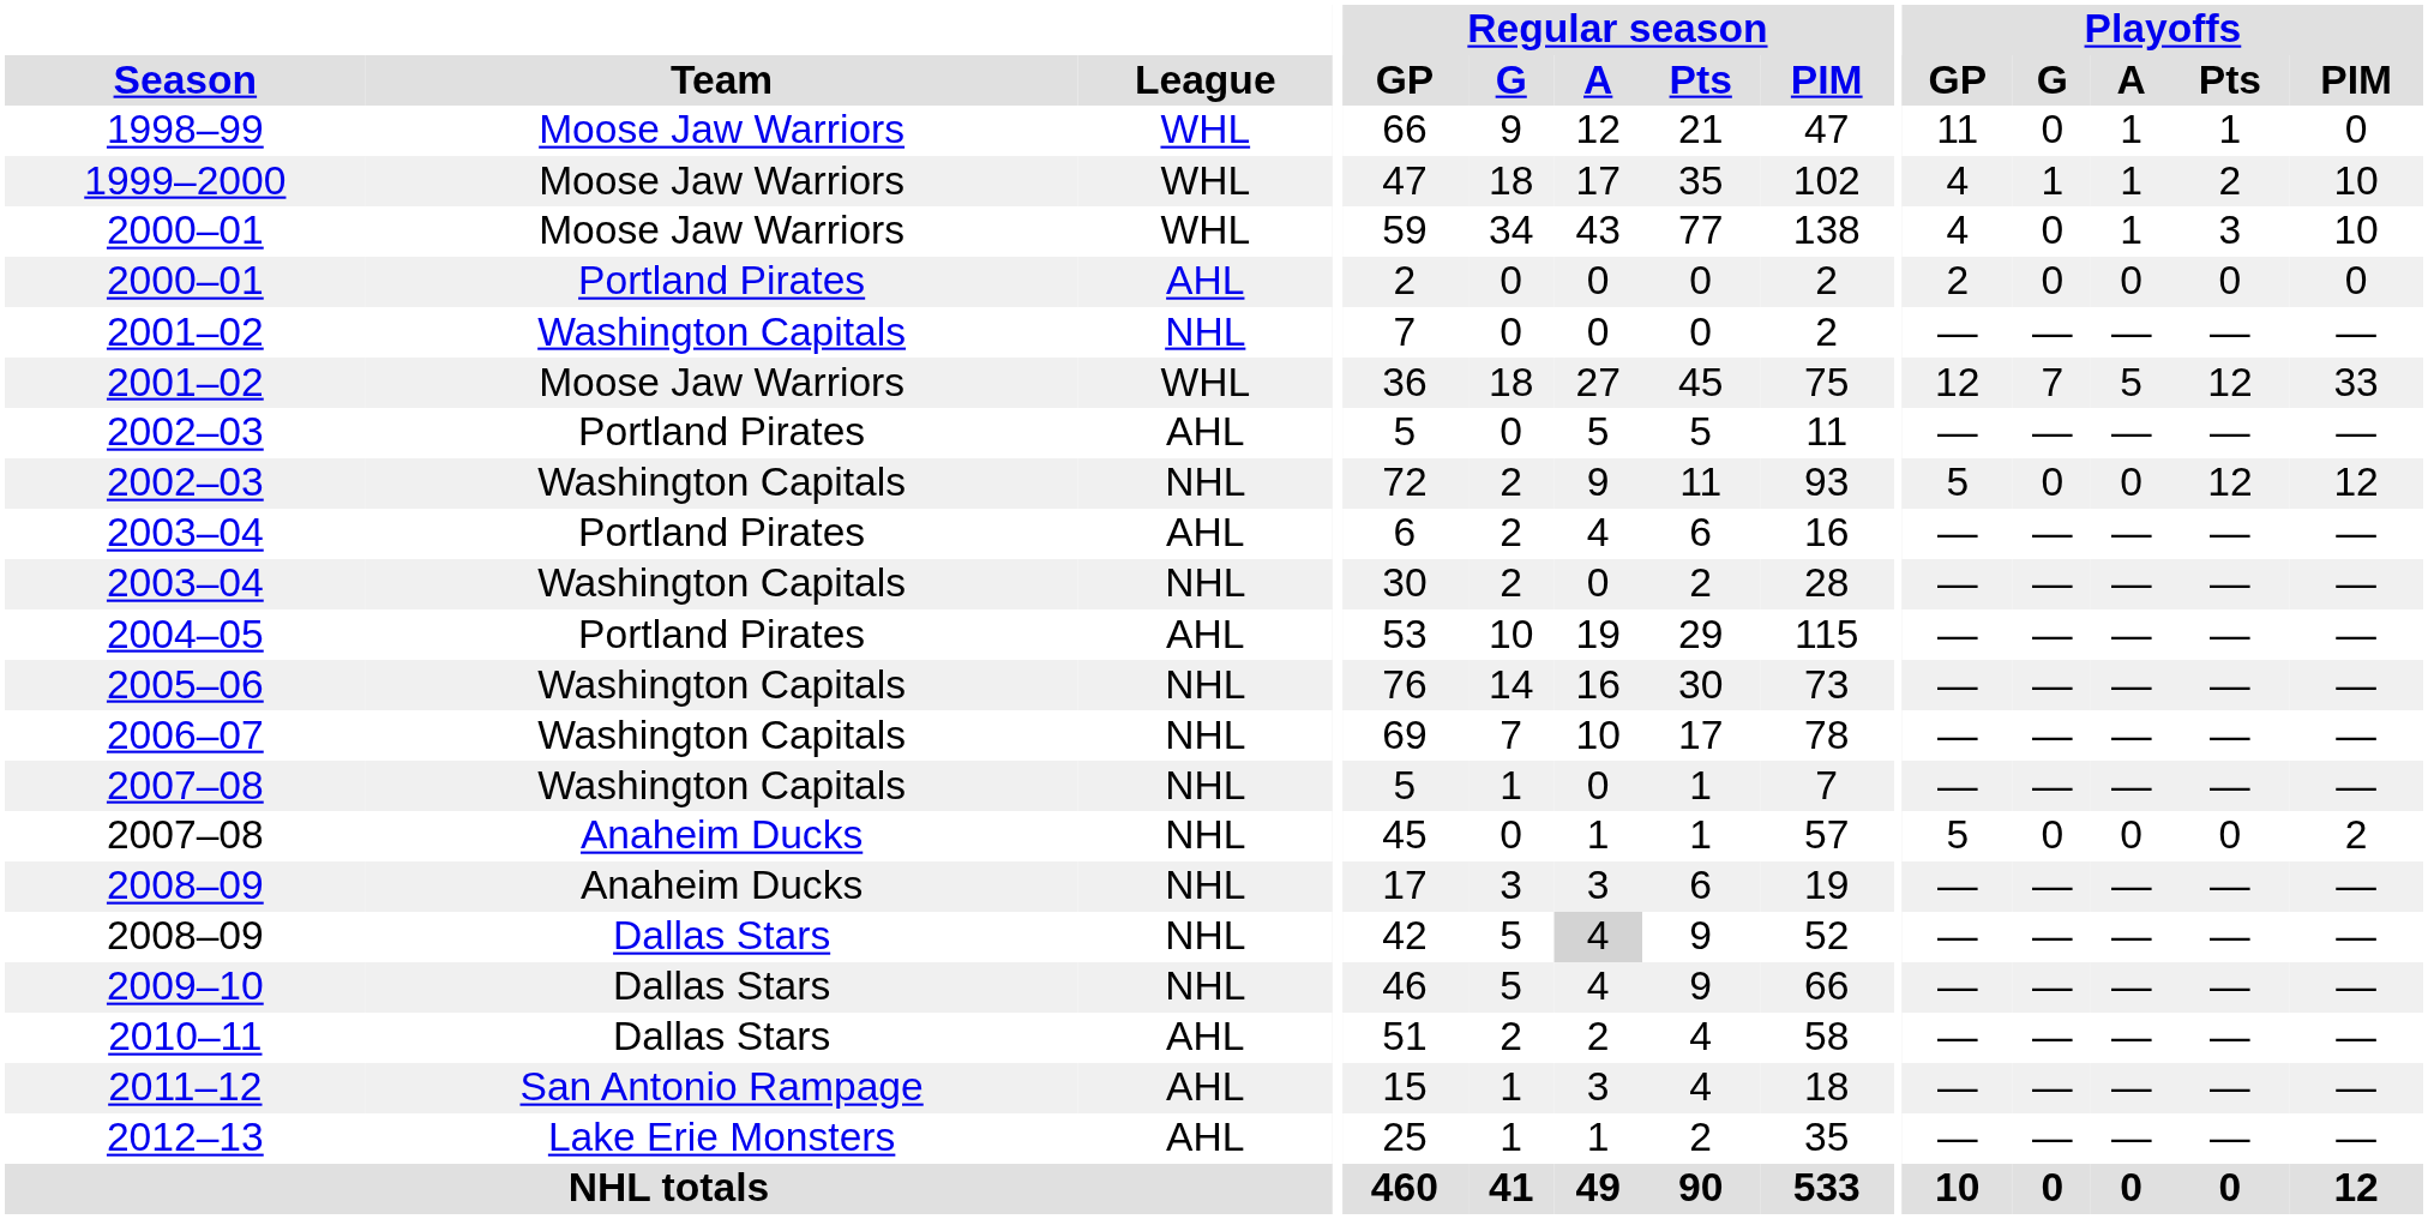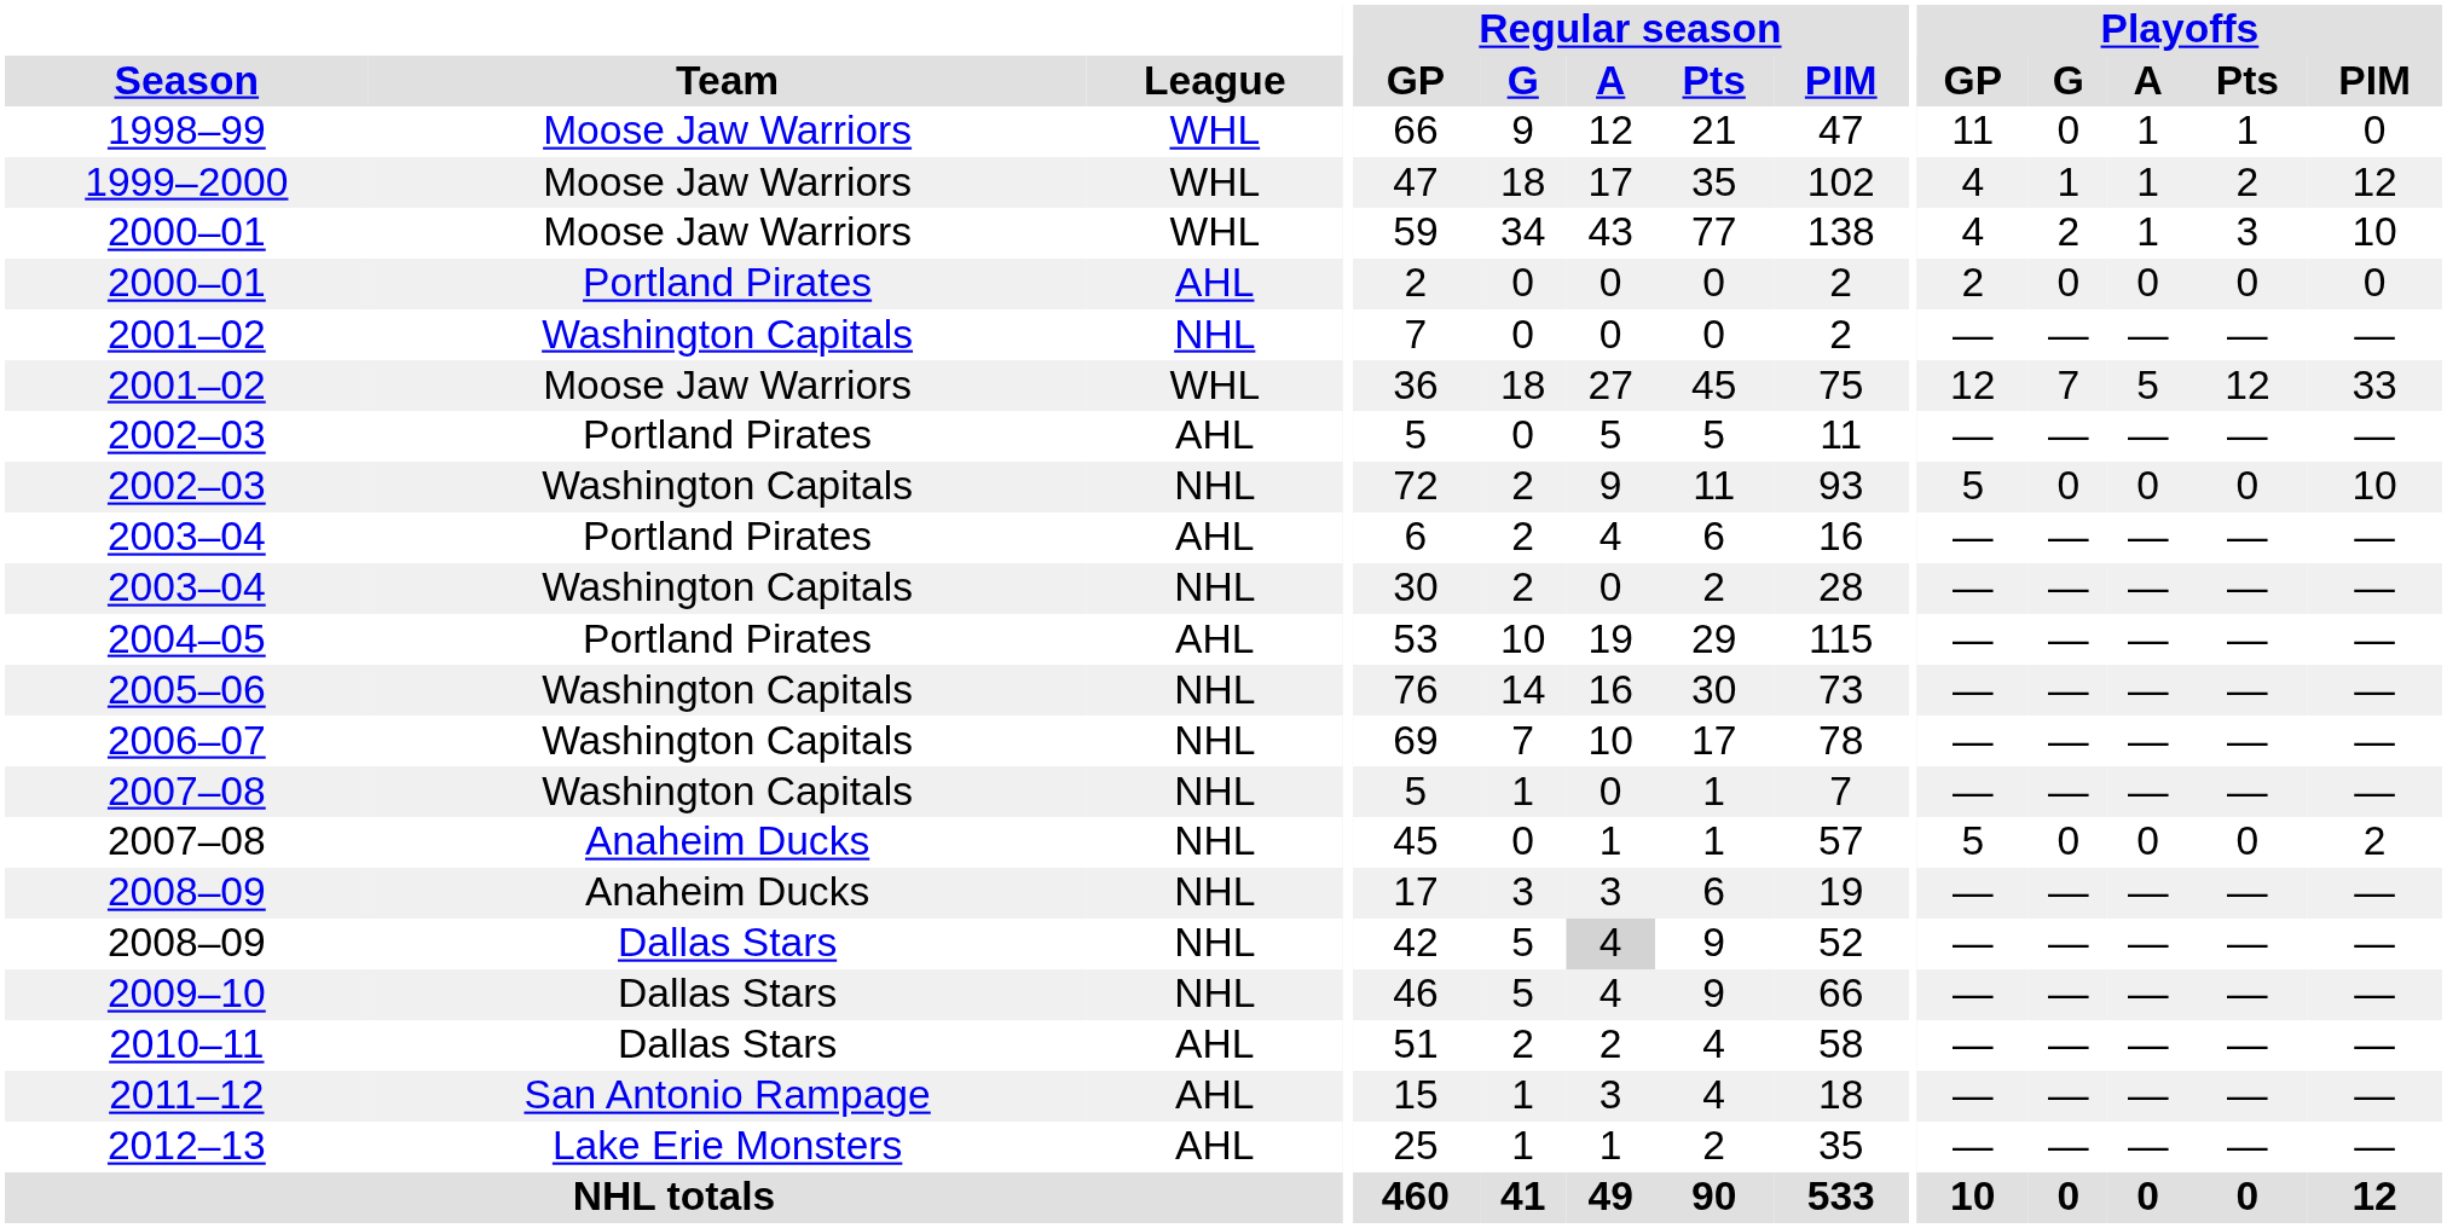 <table border="0" cellpadding="1" cellspacing="0" style="text-align:center; width:60em">
 <tr bgcolor="#e0e0e0">
 <th colspan="3"  bgcolor="#ffffff"></th>
 <th rowspan="99" bgcolor="#ffffff"></th>
 <th colspan="5"><a href='#'>Regular season</a></th>
 <th rowspan="99" bgcolor="#ffffff"></th>
 <th colspan="5"><a href='#'>Playoffs</a></th>
 </tr>
 <tr bgcolor="#e0e0e0">
 <th><a href='#'>Season</a></th>
 <th>Team</th>
 <th>League</th>
 <th>GP</th>
 <th><a href='#'>G</a></th>
 <th><a href='#'>A</a></th>
 <th><a href='#'>Pts</a></th>
 <th><a href='#'>PIM</a></th>
 <th>GP</th>
 <th>G</th>
 <th>A</th>
 <th>Pts</th>
 <th>PIM</th>
 </tr>
 <tr>
 <td><a href='#'>1998–99</a></td>
 <td><a href='#'>Moose Jaw Warriors</a></td>
 <td><a href='#'>WHL</a></td>
 <td>66</td>
 <td>9</td>
 <td>12</td>
 <td>21</td>
 <td>47</td>
 <td>11</td>
 <td>0</td>
 <td>1</td>
 <td>1</td>
 <td>0</td>
 </tr>
 <tr bgcolor="#f0f0f0">
 <td><a href='#'>1999–2000</a></td>
 <td>Moose Jaw Warriors</td>
 <td>WHL</td>
 <td>47</td>
 <td>18</td>
 <td>17</td>
 <td>35</td>
 <td>102</td>
 <td>4</td>
 <td>1</td>
 <td>1</td>
 <td>2</td>
-<td>10</td>
+<td>12</td>
 </tr>
 <tr>
 <td><a href='#'>2000–01</a></td>
 <td>Moose Jaw Warriors</td>
 <td>WHL</td>
 <td>59</td>
 <td>34</td>
 <td>43</td>
 <td>77</td>
 <td>138</td>
 <td>4</td>
-<td>0</td>
+<td>2</td>
 <td>1</td>
 <td>3</td>
 <td>10</td>
 </tr>
 <tr bgcolor="#f0f0f0">
 <td><a href='#'>2000–01</a></td>
 <td><a href='#'>Portland Pirates</a></td>
 <td><a href='#'>AHL</a></td>
 <td>2</td>
 <td>0</td>
 <td>0</td>
 <td>0</td>
 <td>2</td>
 <td>2</td>
 <td>0</td>
 <td>0</td>
 <td>0</td>
 <td>0</td>
 </tr>
 <tr>
 <td><a href='#'>2001–02</a></td>
 <td><a href='#'>Washington Capitals</a></td>
 <td><a href='#'>NHL</a></td>
 <td>7</td>
 <td>0</td>
 <td>0</td>
 <td>0</td>
 <td>2</td>
 <td>—</td>
 <td>—</td>
 <td>—</td>
 <td>—</td>
 <td>—</td>
 </tr>
 <tr bgcolor="#f0f0f0">
 <td><a href='#'>2001–02</a></td>
 <td>Moose Jaw Warriors</td>
 <td>WHL</td>
 <td>36</td>
 <td>18</td>
 <td>27</td>
 <td>45</td>
 <td>75</td>
 <td>12</td>
 <td>7</td>
 <td>5</td>
 <td>12</td>
 <td>33</td>
 </tr>
 <tr>
 <td><a href='#'>2002–03</a></td>
 <td>Portland Pirates</td>
 <td>AHL</td>
 <td>5</td>
 <td>0</td>
 <td>5</td>
 <td>5</td>
 <td>11</td>
 <td>—</td>
 <td>—</td>
 <td>—</td>
 <td>—</td>
 <td>—</td>
 </tr>
 <tr bgcolor="#f0f0f0">
 <td><a href='#'>2002–03</a></td>
 <td>Washington Capitals</td>
 <td>NHL</td>
 <td>72</td>
 <td>2</td>
 <td>9</td>
 <td>11</td>
 <td>93</td>
 <td>5</td>
 <td>0</td>
 <td>0</td>
-<td>12</td>
-<td>12</td>
+<td>0</td>
+<td>10</td>
 </tr>
 <tr>
 <td><a href='#'>2003–04</a></td>
 <td>Portland Pirates</td>
 <td>AHL</td>
 <td>6</td>
 <td>2</td>
 <td>4</td>
 <td>6</td>
 <td>16</td>
 <td>—</td>
 <td>—</td>
 <td>—</td>
 <td>—</td>
 <td>—</td>
 </tr>
 <tr bgcolor="#f0f0f0">
 <td><a href='#'>2003–04</a></td>
 <td>Washington Capitals</td>
 <td>NHL</td>
 <td>30</td>
 <td>2</td>
 <td>0</td>
 <td>2</td>
 <td>28</td>
 <td>—</td>
 <td>—</td>
 <td>—</td>
 <td>—</td>
 <td>—</td>
 </tr>
 <tr>
 <td><a href='#'>2004–05</a></td>
 <td>Portland Pirates</td>
 <td>AHL</td>
 <td>53</td>
 <td>10</td>
 <td>19</td>
 <td>29</td>
 <td>115</td>
 <td>—</td>
 <td>—</td>
 <td>—</td>
 <td>—</td>
 <td>—</td>
 </tr>
 <tr bgcolor="#f0f0f0">
 <td><a href='#'>2005–06</a></td>
 <td>Washington Capitals</td>
 <td>NHL</td>
 <td>76</td>
 <td>14</td>
 <td>16</td>
 <td>30</td>
 <td>73</td>
 <td>—</td>
 <td>—</td>
 <td>—</td>
 <td>—</td>
 <td>—</td>
 </tr>
 <tr>
 <td><a href='#'>2006–07</a></td>
 <td>Washington Capitals</td>
 <td>NHL</td>
 <td>69</td>
 <td>7</td>
 <td>10</td>
 <td>17</td>
 <td>78</td>
 <td>—</td>
 <td>—</td>
 <td>—</td>
 <td>—</td>
 <td>—</td>
 </tr>
 <tr bgcolor="#f0f0f0">
 <td><a href='#'>2007–08</a></td>
 <td>Washington Capitals</td>
 <td>NHL</td>
 <td>5</td>
 <td>1</td>
 <td>0</td>
 <td>1</td>
 <td>7</td>
 <td>—</td>
 <td>—</td>
 <td>—</td>
 <td>—</td>
 <td>—</td>
 </tr>
 <tr>
 <td>2007–08</td>
 <td><a href='#'>Anaheim Ducks</a></td>
 <td>NHL</td>
 <td>45</td>
 <td>0</td>
 <td>1</td>
 <td>1</td>
 <td>57</td>
 <td>5</td>
 <td>0</td>
 <td>0</td>
 <td>0</td>
 <td>2</td>
 </tr>
 <tr bgcolor="#f0f0f0">
 <td><a href='#'>2008–09</a></td>
 <td>Anaheim Ducks</td>
 <td>NHL</td>
 <td>17</td>
 <td>3</td>
 <td>3</td>
 <td>6</td>
 <td>19</td>
 <td>—</td>
 <td>—</td>
 <td>—</td>
 <td>—</td>
 <td>—</td>
 </tr>
 <tr>
 <td>2008–09</td>
 <td><a href='#'>Dallas Stars</a></td>
 <td>NHL</td>
 <td>42</td>
 <td>5</td>
 <td style="background: lightgrey;">4</td>
 <td>9</td>
 <td>52</td>
 <td>—</td>
 <td>—</td>
 <td>—</td>
 <td>—</td>
 <td>—</td>
 </tr>
 <tr bgcolor="#f0f0f0">
 <td><a href='#'>2009–10</a></td>
 <td>Dallas Stars</td>
 <td>NHL</td>
 <td>46</td>
 <td>5</td>
 <td>4</td>
 <td>9</td>
 <td>66</td>
 <td>—</td>
 <td>—</td>
 <td>—</td>
 <td>—</td>
 <td>—</td>
 </tr>
 <tr>
 <td><a href='#'>2010–11</a></td>
 <td>Dallas Stars</td>
 <td>AHL</td>
 <td>51</td>
 <td>2</td>
 <td>2</td>
 <td>4</td>
 <td>58</td>
 <td>—</td>
 <td>—</td>
 <td>—</td>
 <td>—</td>
 <td>—</td>
 </tr>
 <tr bgcolor="#f0f0f0">
 <td><a href='#'>2011–12</a></td>
 <td><a href='#'>San Antonio Rampage</a></td>
 <td>AHL</td>
 <td>15</td>
 <td>1</td>
 <td>3</td>
 <td>4</td>
 <td>18</td>
 <td>—</td>
 <td>—</td>
 <td>—</td>
 <td>—</td>
 <td>—</td>
 </tr>
 <tr>
 <td><a href='#'>2012–13</a></td>
 <td><a href='#'>Lake Erie Monsters</a></td>
 <td>AHL</td>
 <td>25</td>
 <td>1</td>
 <td>1</td>
 <td>2</td>
 <td>35</td>
 <td>—</td>
 <td>—</td>
 <td>—</td>
 <td>—</td>
 <td>—</td>
 </tr>
 <tr bgcolor="#e0e0e0">
 <th colspan="3">NHL totals</th>
 <th>460</th>
 <th>41</th>
 <th>49</th>
 <th>90</th>
 <th>533</th>
 <th>10</th>
 <th>0</th>
 <th>0</th>
 <th>0</th>
 <th>12</th>
 </tr>
 </table>
